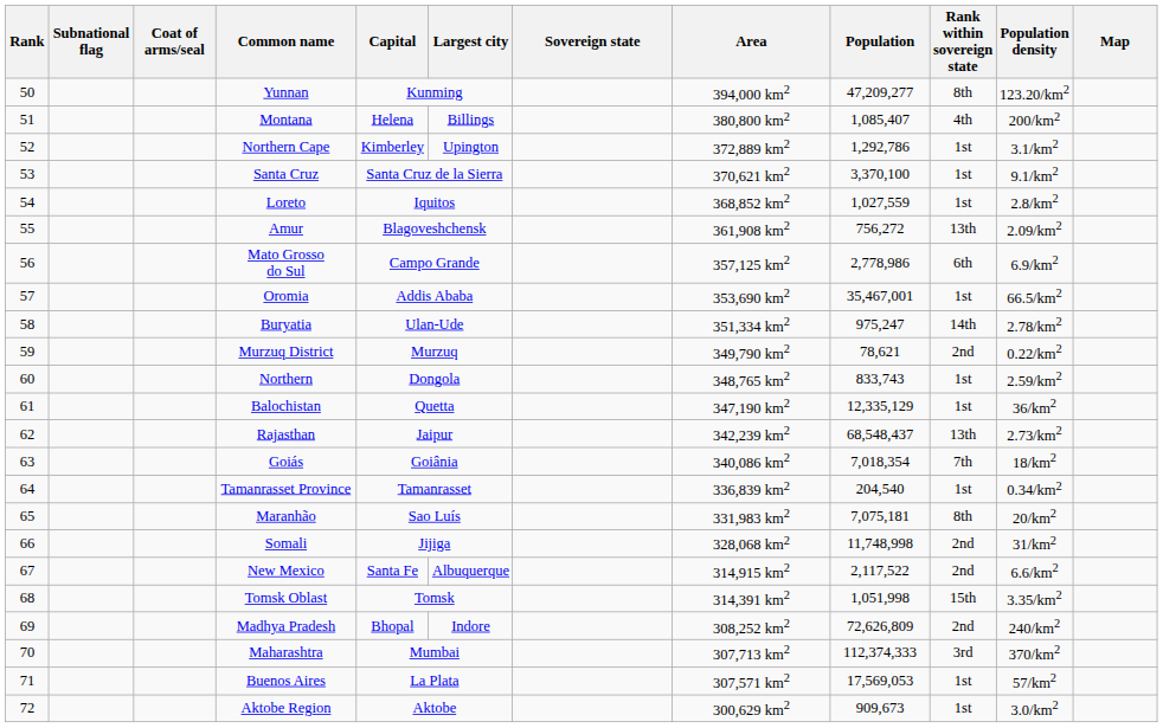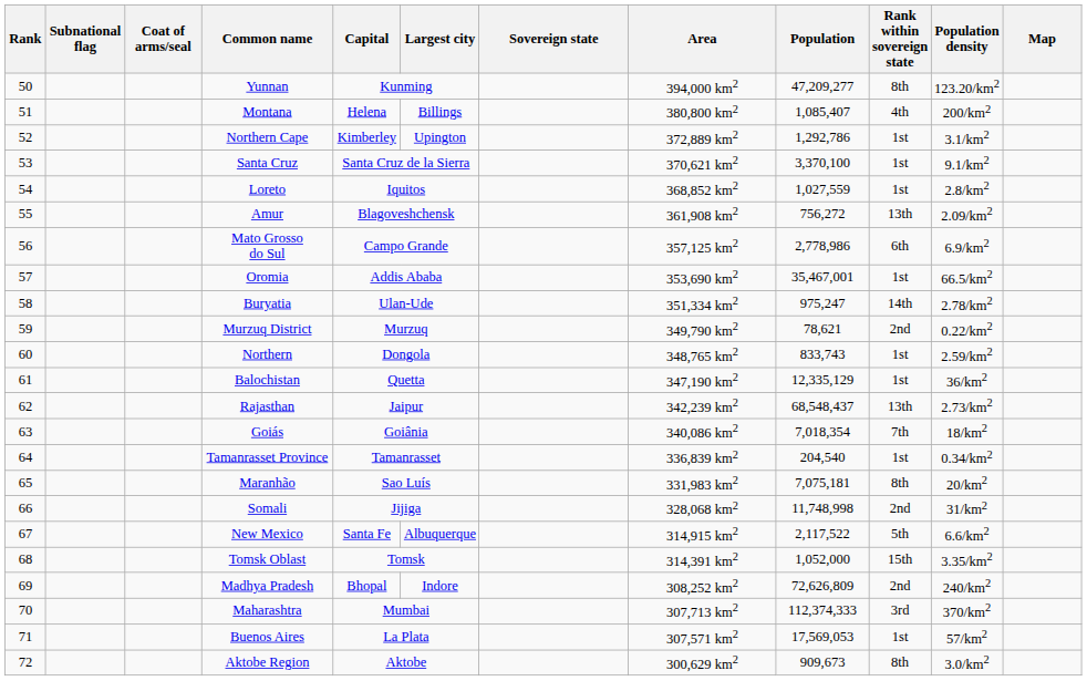 <table class="sortable wikitable" style="text-align:center">
 <tr>
 <th width=3.83%>Rank</th>
 <th width=7.33%>Subnational flag</th>
 <th width=7.33%>Coat of arms/seal</th>
 <th width=12.83%>Common name</th>
 <th width=6.33%>Capital</th>
 <th width=6.33%>Largest city</th>
 <th width=14.83%>Sovereign state</th>
 <th width=14.83%>Area</th>
 <th width=8.83%>Population</th>
 <th width=3.83%>Rank within sovereign state</th>
 <th width=5.33%>Population density</th>
 <th width=7.83%>Map</th>
 </tr>
 <tr>
 <td>50</td>
 <td></td>
 <td></td>
 <td><a href='#'>Yunnan</a></td>
 <td colspan="2"><a href='#'>Kunming</a></td>
 <td></td>
 <td>394,000 km<sup>2</sup></td>
 <td>47,209,277</td>
 <td>8th</td>
 <td>123.20/km<sup>2</sup></td>
 <td></td>
 </tr>
 <tr>
 <td>51</td>
 <td></td>
 <td></td>
 <td><a href='#'>Montana</a></td>
 <td><a href='#'>Helena</a></td>
 <td><a href='#'>Billings</a></td>
 <td></td>
 <td>380,800 km<sup>2</sup></td>
 <td>1,085,407</td>
 <td>4th</td>
 <td>200/km<sup>2</sup></td>
 <td></td>
 </tr>
 <tr>
 <td>52</td>
 <td></td>
 <td></td>
 <td><a href='#'>Northern Cape</a></td>
 <td><a href='#'>Kimberley</a></td>
 <td><a href='#'>Upington</a></td>
 <td></td>
 <td>372,889 km<sup>2</sup></td>
 <td>1,292,786</td>
 <td>1st</td>
 <td>3.1/km<sup>2</sup></td>
 <td></td>
 </tr>
 <tr>
 <td>53</td>
 <td></td>
 <td></td>
 <td><a href='#'>Santa Cruz</a></td>
 <td colspan="2"><a href='#'>Santa Cruz de la Sierra</a></td>
 <td></td>
 <td>370,621 km<sup>2</sup></td>
 <td>3,370,100</td>
 <td>1st</td>
 <td>9.1/km<sup>2</sup></td>
 <td></td>
 </tr>
 <tr>
 <td>54</td>
 <td></td>
 <td></td>
 <td><a href='#'>Loreto</a></td>
 <td colspan="2"><a href='#'>Iquitos</a></td>
 <td></td>
 <td>368,852 km<sup>2</sup></td>
 <td>1,027,559</td>
 <td>1st</td>
 <td>2.8/km<sup>2</sup></td>
 <td></td>
 </tr>
 <tr>
 <td>55</td>
 <td></td>
 <td></td>
 <td><a href='#'>Amur</a></td>
 <td colspan="2"><a href='#'>Blagoveshchensk</a></td>
 <td></td>
 <td>361,908 km<sup>2</sup></td>
 <td>756,272</td>
 <td>13th</td>
 <td>2.09/km<sup>2</sup></td>
 <td></td>
 </tr>
 <tr>
 <td>56</td>
 <td></td>
 <td></td>
 <td><a href='#'>Mato Grosso<br>do Sul</a></td>
 <td colspan="2"><a href='#'>Campo Grande</a></td>
 <td></td>
 <td>357,125 km<sup>2</sup></td>
 <td>2,778,986</td>
 <td>6th</td>
 <td>6.9/km<sup>2</sup></td>
 <td></td>
 </tr>
 <tr>
 <td>57</td>
 <td></td>
 <td></td>
 <td><a href='#'>Oromia</a></td>
 <td colspan="2"><a href='#'>Addis Ababa</a></td>
 <td></td>
 <td>353,690 km<sup>2</sup></td>
 <td>35,467,001</td>
 <td>1st</td>
 <td>66.5/km<sup>2</sup></td>
 <td></td>
 </tr>
 <tr>
 <td>58</td>
 <td></td>
 <td></td>
 <td><a href='#'>Buryatia</a></td>
 <td colspan="2"><a href='#'>Ulan-Ude</a></td>
 <td></td>
 <td>351,334 km<sup>2</sup></td>
 <td>975,247</td>
 <td>14th</td>
 <td>2.78/km<sup>2</sup></td>
 <td></td>
 </tr>
 <tr>
 <td>59</td>
 <td></td>
 <td></td>
 <td><a href='#'>Murzuq District</a></td>
 <td colspan="2"><a href='#'>Murzuq</a></td>
 <td></td>
 <td>349,790 km<sup>2</sup></td>
 <td>78,621</td>
 <td>2nd</td>
 <td>0.22/km<sup>2</sup></td>
 <td></td>
 </tr>
 <tr>
 <td>60</td>
 <td></td>
 <td></td>
 <td><a href='#'>Northern</a></td>
 <td colspan="2"><a href='#'>Dongola</a></td>
 <td></td>
 <td>348,765 km<sup>2</sup></td>
 <td>833,743</td>
 <td>1st</td>
 <td>2.59/km<sup>2</sup></td>
 <td></td>
 </tr>
 <tr>
 <td>61</td>
 <td></td>
 <td></td>
 <td><a href='#'>Balochistan</a></td>
 <td colspan="2"><a href='#'>Quetta</a></td>
 <td></td>
 <td>347,190 km<sup>2</sup></td>
 <td>12,335,129</td>
 <td>1st</td>
 <td>36/km<sup>2</sup></td>
 <td></td>
 </tr>
 <tr>
 <td>62</td>
 <td></td>
 <td></td>
 <td><a href='#'>Rajasthan</a></td>
 <td colspan="2"><a href='#'>Jaipur</a></td>
 <td></td>
 <td>342,239 km<sup>2</sup></td>
 <td>68,548,437</td>
 <td>13th</td>
 <td>2.73/km<sup>2</sup></td>
 <td></td>
 </tr>
 <tr>
 <td>63</td>
 <td></td>
 <td></td>
 <td><a href='#'>Goiás</a></td>
 <td colspan="2"><a href='#'>Goiânia</a></td>
 <td></td>
 <td>340,086 km<sup>2</sup></td>
 <td>7,018,354</td>
 <td>7th</td>
 <td>18/km<sup>2</sup></td>
 <td></td>
 </tr>
 <tr>
 <td>64</td>
 <td></td>
 <td></td>
 <td><a href='#'>Tamanrasset Province</a></td>
 <td colspan="2"><a href='#'>Tamanrasset</a></td>
 <td></td>
 <td>336,839 km<sup>2</sup></td>
 <td>204,540</td>
 <td>1st</td>
 <td>0.34/km<sup>2</sup></td>
 <td></td>
 </tr>
 <tr>
 <td>65</td>
 <td></td>
 <td></td>
 <td><a href='#'>Maranhão</a></td>
 <td colspan="2"><a href='#'>Sao Luís</a></td>
 <td></td>
 <td>331,983 km<sup>2</sup></td>
 <td>7,075,181</td>
 <td>8th</td>
 <td>20/km<sup>2</sup></td>
 <td></td>
 </tr>
 <tr>
 <td>66</td>
 <td></td>
 <td></td>
 <td><a href='#'>Somali</a></td>
 <td colspan="2"><a href='#'>Jijiga</a></td>
 <td></td>
 <td>328,068 km<sup>2</sup></td>
 <td>11,748,998</td>
 <td>2nd</td>
 <td>31/km<sup>2</sup></td>
 <td></td>
 </tr>
 <tr>
 <td>67</td>
 <td></td>
 <td></td>
 <td><a href='#'>New Mexico</a></td>
 <td><a href='#'>Santa Fe</a></td>
 <td><a href='#'>Albuquerque</a></td>
 <td></td>
 <td>314,915 km<sup>2</sup></td>
 <td>2,117,522</td>
-<td>2nd</td>
+<td>5th</td>
 <td>6.6/km<sup>2</sup></td>
 <td></td>
 </tr>
 <tr>
 <td>68</td>
 <td></td>
 <td></td>
 <td><a href='#'>Tomsk Oblast</a></td>
 <td colspan="2"><a href='#'>Tomsk</a></td>
 <td></td>
 <td>314,391 km<sup>2</sup></td>
-<td>1,051,998</td>
+<td>1,052,000</td>
 <td>15th</td>
 <td>3.35/km<sup>2</sup></td>
 <td></td>
 </tr>
 <tr>
 <td>69</td>
 <td></td>
 <td></td>
 <td><a href='#'>Madhya Pradesh</a></td>
 <td><a href='#'>Bhopal</a></td>
 <td><a href='#'>Indore</a></td>
 <td></td>
 <td>308,252 km<sup>2</sup></td>
 <td>72,626,809</td>
 <td>2nd</td>
 <td>240/km<sup>2</sup></td>
 <td></td>
 </tr>
 <tr>
 <td>70</td>
 <td></td>
 <td></td>
 <td><a href='#'>Maharashtra</a></td>
 <td colspan="2"><a href='#'>Mumbai</a></td>
 <td></td>
 <td>307,713 km<sup>2</sup></td>
 <td>112,374,333</td>
 <td>3rd</td>
 <td>370/km<sup>2</sup></td>
 <td></td>
 </tr>
 <tr>
 <td>71</td>
 <td></td>
 <td></td>
 <td><a href='#'>Buenos Aires</a></td>
 <td colspan="2"><a href='#'>La Plata</a></td>
 <td></td>
 <td>307,571 km<sup>2</sup></td>
 <td>17,569,053</td>
 <td>1st</td>
 <td>57/km<sup>2</sup></td>
 <td></td>
 </tr>
 <tr>
 <td>72</td>
 <td></td>
 <td></td>
 <td><a href='#'>Aktobe Region</a></td>
 <td colspan="2"><a href='#'>Aktobe</a></td>
 <td></td>
 <td>300,629 km<sup>2</sup></td>
 <td>909,673</td>
-<td>1st</td>
+<td>8th</td>
 <td>3.0/km<sup>2</sup></td>
 <td></td>
 </tr>
 </table>
